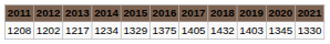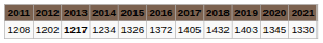 <table class="wikitable" border="1">
 <tr align="center" style="background:#7C6250;">
 <td><strong>2011</strong></td>
 <td><strong>2012</strong></td>
 <td><strong>2013</strong></td>
 <td><strong>2014</strong></td>
 <td><strong>2015</strong></td>
 <td><strong>2016</strong></td>
 <td><strong>2017</strong></td>
 <td><strong>2018</strong></td>
 <td><strong>2019</strong></td>
 <td><strong>2020</strong></td>
 <td><strong>2021</strong></td>
 </tr>
 <tr>
 <td>1208</td>
 <td>1202</td>
-<td>1217</td>
+<td><strong>1217</strong></td>
 <td>1234</td>
-<td>1329</td>
-<td>1375</td>
+<td>1326</td>
+<td>1372</td>
 <td>1405</td>
 <td>1432</td>
 <td>1403</td>
 <td>1345</td>
 <td>1330</td>
 </tr>
 </table>
